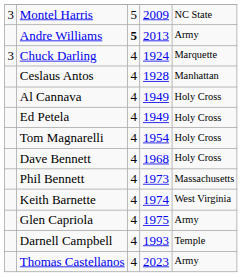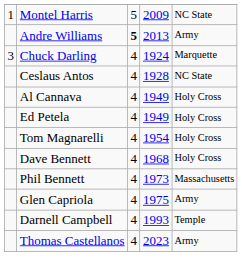 <table class="wikitable">
 <tr>
 </tr>
 <tr>
-<td>3</td>
+<td>1</td>
 <td><a href='#'>Montel Harris</a></td>
 <td>5</td>
 <td><a href='#'>2009</a></td>
 <td style="font-size:80%;">NC State</td>
 </tr>
 <tr>
 <td></td>
 <td><a href='#'>Andre Williams</a></td>
 <td><strong>5</strong></td>
 <td><a href='#'>2013</a></td>
 <td style="font-size:80%;">Army</td>
 </tr>
 <tr>
 <td>3</td>
 <td><a href='#'>Chuck Darling</a></td>
 <td>4</td>
 <td><a href='#'>1924</a></td>
 <td style="font-size:80%;">Marquette</td>
 </tr>
 <tr>
 <td></td>
 <td>Ceslaus Antos</td>
 <td>4</td>
 <td><a href='#'>1928</a></td>
-<td style="font-size:80%;">Manhattan</td>
+<td style="font-size:80%;">NC State</td>
 </tr>
 <tr>
 <td></td>
 <td>Al Cannava</td>
 <td>4</td>
 <td><a href='#'>1949</a></td>
 <td style="font-size:80%;">Holy Cross</td>
 </tr>
 <tr>
 <td></td>
 <td>Ed Petela</td>
 <td>4</td>
 <td><a href='#'>1949</a></td>
 <td style="font-size:80%;">Holy Cross</td>
 </tr>
 <tr>
 <td></td>
 <td>Tom Magnarelli</td>
 <td>4</td>
 <td><a href='#'>1954</a></td>
 <td style="font-size:80%;">Holy Cross</td>
 </tr>
 <tr>
 <td></td>
 <td>Dave Bennett</td>
 <td>4</td>
 <td><a href='#'>1968</a></td>
 <td style="font-size:80%;">Holy Cross</td>
 </tr>
 <tr>
 <td></td>
 <td>Phil Bennett</td>
 <td>4</td>
 <td><a href='#'>1973</a></td>
 <td style="font-size:80%;">Massachusetts</td>
 </tr>
 <tr>
 <td></td>
-<td>Keith Barnette</td>
-<td>4</td>
-<td><a href='#'>1974</a></td>
-<td style="font-size:80%;">West Virginia</td>
-</tr>
-<tr>
-<td></td>
 <td>Glen Capriola</td>
 <td>4</td>
 <td><a href='#'>1975</a></td>
 <td style="font-size:80%;">Army</td>
 </tr>
 <tr>
 <td></td>
 <td>Darnell Campbell</td>
 <td>4</td>
 <td><a href='#'>1993</a></td>
 <td style="font-size:80%;">Temple</td>
 </tr>
 <tr>
 <td></td>
 <td><a href='#'>Thomas Castellanos</a></td>
 <td>4</td>
 <td><a href='#'>2023</a></td>
 <td style="font-size:80%;">Army</td>
 </tr>
 </table>
